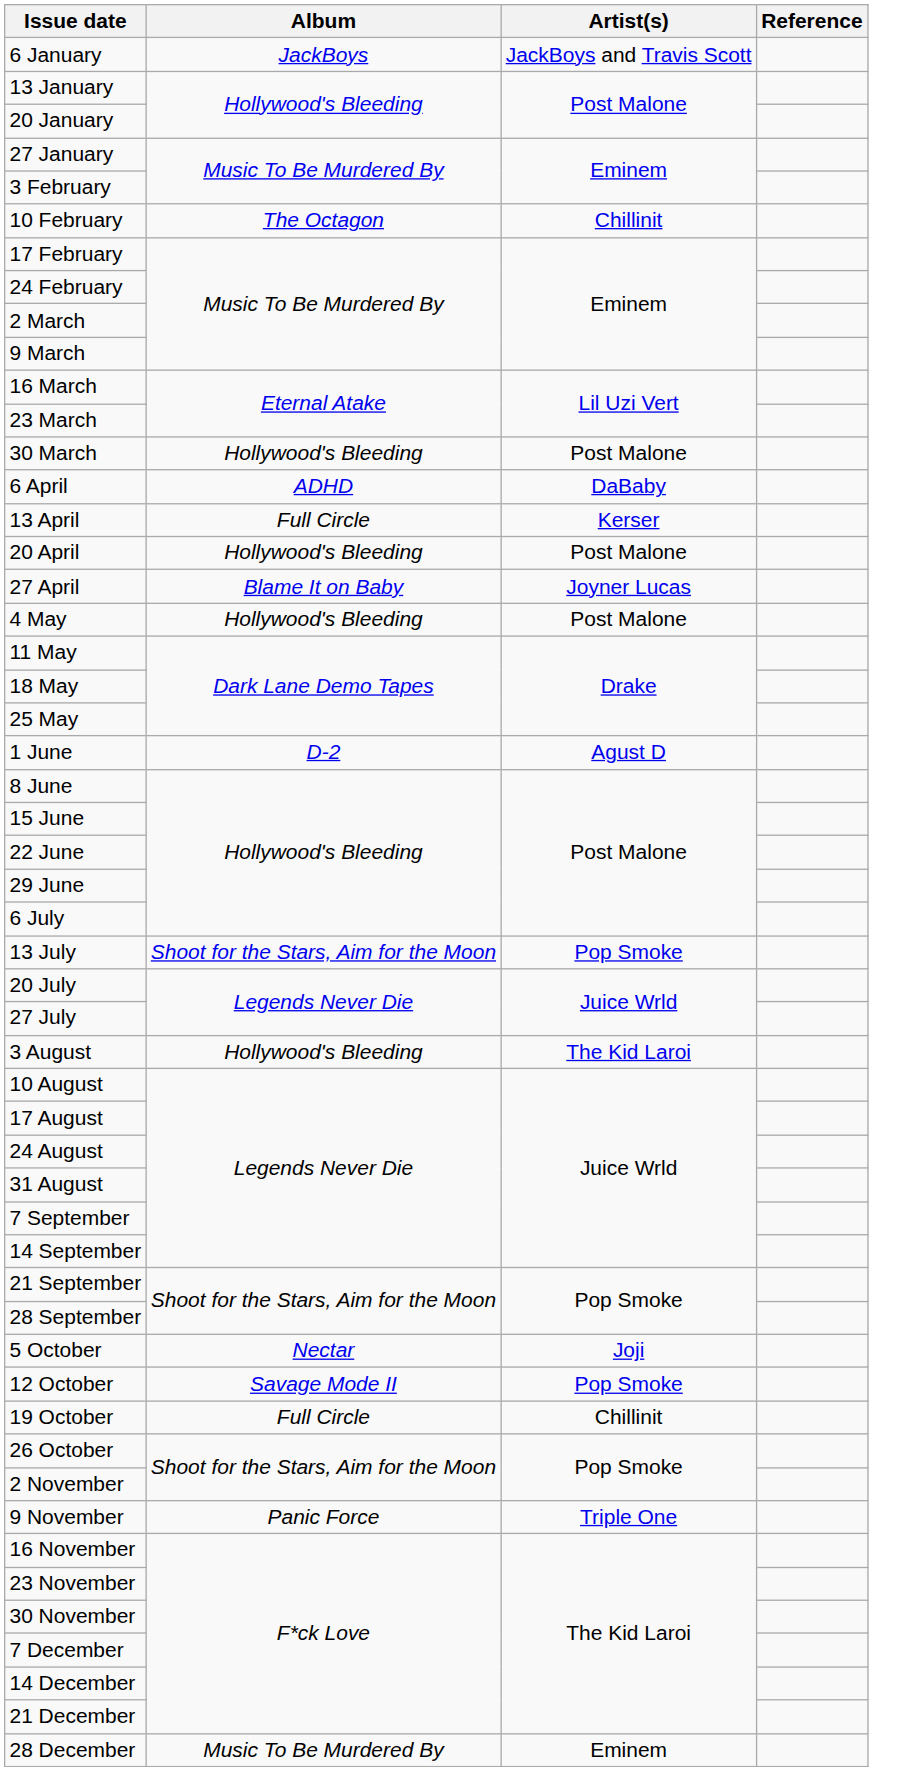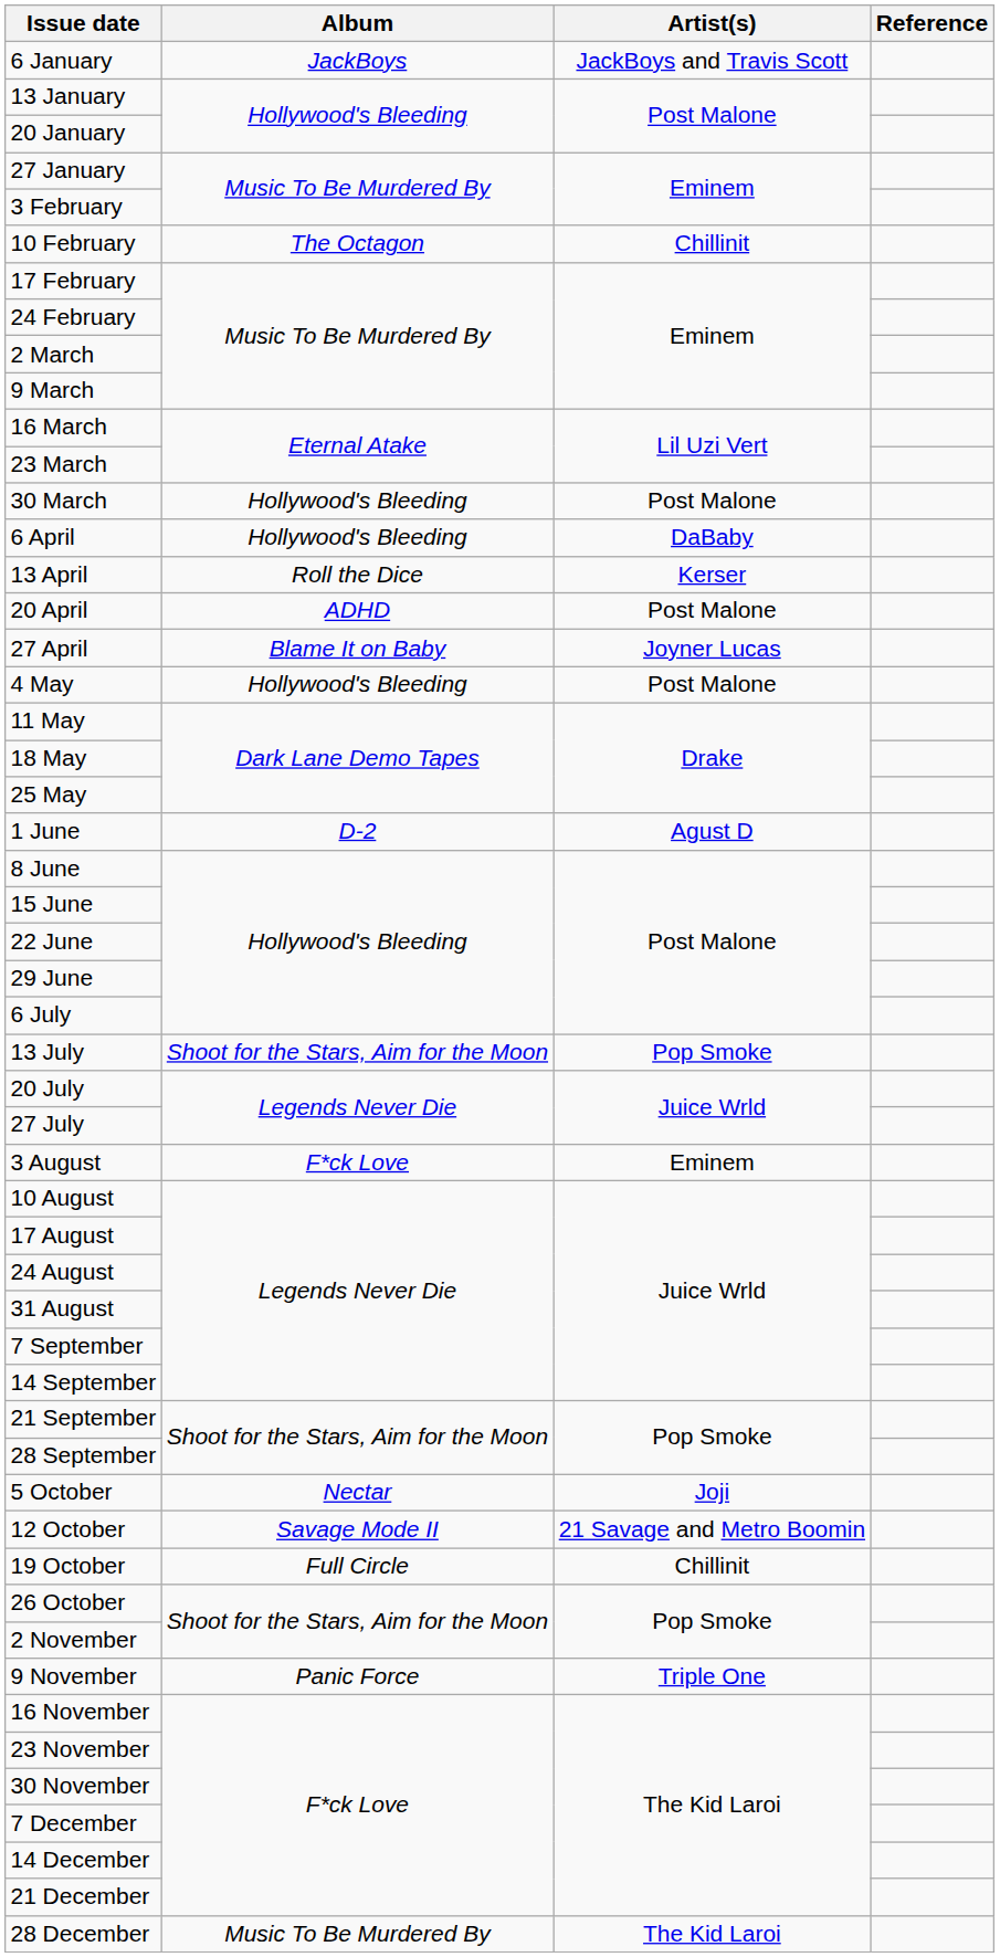 <table class="wikitable">
 <tr>
 <th>Issue date</th>
 <th>Album</th>
 <th>Artist(s)</th>
 <th>Reference</th>
 </tr>
 <tr>
 <td align="left">6 January</td>
 <td align="center"><em><a href='#'>JackBoys</a></em></td>
 <td align="center"><a href='#'>JackBoys</a> and <a href='#'>Travis Scott</a></td>
 <td align="center"></td>
 </tr>
 <tr>
 <td align="left">13 January</td>
 <td align="center" rowspan="2"><em><a href='#'>Hollywood's Bleeding</a></em></td>
 <td align="center" rowspan="2"><a href='#'>Post Malone</a></td>
 <td align="center"></td>
 </tr>
 <tr>
 <td align="left">20 January</td>
 <td align="center"></td>
 </tr>
 <tr>
 <td align="left">27 January</td>
 <td align="center" rowspan="2"><em><a href='#'>Music To Be Murdered By</a></em></td>
 <td align="center" rowspan="2"><a href='#'>Eminem</a></td>
 <td align="center"></td>
 </tr>
 <tr>
 <td align="left">3 February</td>
 <td align="center"></td>
 </tr>
 <tr>
 <td align="left">10 February</td>
 <td align="center"><em><a href='#'>The Octagon</a></em></td>
 <td align="center"><a href='#'>Chillinit</a></td>
 <td align="center"></td>
 </tr>
 <tr>
 <td align="left">17 February</td>
 <td align="center" rowspan="4"><em>Music To Be Murdered By</em></td>
 <td align="center" rowspan="4">Eminem</td>
 <td align="center"></td>
 </tr>
 <tr>
 <td align="left">24 February</td>
 <td align="center"></td>
 </tr>
 <tr>
 <td align="left">2 March</td>
 <td align="center"></td>
 </tr>
 <tr>
 <td align="left">9 March</td>
 <td align="center"></td>
 </tr>
 <tr>
 <td align="left">16 March</td>
 <td align="center" rowspan="2"><em><a href='#'>Eternal Atake</a></em></td>
 <td align="center" rowspan="2"><a href='#'>Lil Uzi Vert</a></td>
 <td align="center"></td>
 </tr>
 <tr>
 <td align="left">23 March</td>
 <td align="center"></td>
 </tr>
 <tr>
 <td align="left">30 March</td>
 <td align="center"><em>Hollywood's Bleeding</em></td>
 <td align="center">Post Malone</td>
 <td align="center"></td>
 </tr>
 <tr>
 <td align="left">6 April</td>
-<td align="center"><em><a href='#'>ADHD</a></em></td>
+<td align="center"><em>Hollywood's Bleeding</em></td>
 <td align="center"><a href='#'>DaBaby</a></td>
 <td align="center"></td>
 </tr>
 <tr>
 <td align="left">13 April</td>
-<td align="center"><em>Full Circle</em></td>
+<td align="center"><em>Roll the Dice</em></td>
 <td align="center"><a href='#'>Kerser</a></td>
 <td align="center"></td>
 </tr>
 <tr>
 <td align="left">20 April</td>
-<td align="center"><em>Hollywood's Bleeding</em></td>
+<td align="center"><em><a href='#'>ADHD</a></em></td>
 <td align="center">Post Malone</td>
 <td align="center"></td>
 </tr>
 <tr>
 <td align="left">27 April</td>
 <td align="center"><em><a href='#'>Blame It on Baby</a></em></td>
 <td align="center"><a href='#'>Joyner Lucas</a></td>
 <td align="center"></td>
 </tr>
 <tr>
 <td align="left">4 May</td>
 <td align="center"><em>Hollywood's Bleeding</em></td>
 <td align="center">Post Malone</td>
 <td align="center"></td>
 </tr>
 <tr>
 <td align="left">11 May</td>
 <td align="center" rowspan="3"><em><a href='#'>Dark Lane Demo Tapes</a></em></td>
 <td align="center" rowspan="3"><a href='#'>Drake</a></td>
 <td align="center"></td>
 </tr>
 <tr>
 <td align="left">18 May</td>
 <td align="center"></td>
 </tr>
 <tr>
 <td align="left">25 May</td>
 <td align="center"></td>
 </tr>
 <tr>
 <td align="left">1 June</td>
 <td align="center"><em><a href='#'>D-2</a></em></td>
 <td align="center"><a href='#'>Agust D</a></td>
 <td align="center"></td>
 </tr>
 <tr>
 <td align="left">8 June</td>
 <td align="center" rowspan="5"><em>Hollywood's Bleeding</em></td>
 <td align="center" rowspan="5">Post Malone</td>
 <td align="center"></td>
 </tr>
 <tr>
 <td align="left">15 June</td>
 <td align="center"></td>
 </tr>
 <tr>
 <td align="left">22 June</td>
 <td align="center"></td>
 </tr>
 <tr>
 <td align="left">29 June</td>
 <td align="center"></td>
 </tr>
 <tr>
 <td align="left">6 July</td>
 <td align="center"></td>
 </tr>
 <tr>
 <td align="left">13 July</td>
 <td align="center"><em><a href='#'>Shoot for the Stars, Aim for the Moon</a></em></td>
 <td align="center"><a href='#'>Pop Smoke</a></td>
 <td align="center"></td>
 </tr>
 <tr>
 <td align="left">20 July</td>
 <td align="center" rowspan="2"><em><a href='#'>Legends Never Die</a></em></td>
 <td align="center" rowspan="2"><a href='#'>Juice Wrld</a></td>
 <td align="center"></td>
 </tr>
 <tr>
 <td align="left">27 July</td>
 <td align="center"></td>
 </tr>
 <tr>
 <td align="left">3 August</td>
-<td align="center"><em>Hollywood's Bleeding</em></td>
-<td align="center"><a href='#'>The Kid Laroi</a></td>
+<td align="center"><em><a href='#'>F*ck Love</a></em></td>
+<td align="center">Eminem</td>
 <td align="center"></td>
 </tr>
 <tr>
 <td align="left">10 August</td>
 <td align="center" rowspan="6"><em>Legends Never Die</em></td>
 <td align="center" rowspan="6">Juice Wrld</td>
 <td align="center"></td>
 </tr>
 <tr>
 <td align="left">17 August</td>
 <td align="center"></td>
 </tr>
 <tr>
 <td align="left">24 August</td>
 <td align="center"></td>
 </tr>
 <tr>
 <td align="left">31 August</td>
 <td align="center"></td>
 </tr>
 <tr>
 <td align="left">7 September</td>
 <td align="center"></td>
 </tr>
 <tr>
 <td align="left">14 September</td>
 <td align="center"></td>
 </tr>
 <tr>
 <td align="left">21 September</td>
 <td align="center" rowspan="2"><em>Shoot for the Stars, Aim for the Moon</em></td>
 <td align="center" rowspan="2">Pop Smoke</td>
 <td align="center"></td>
 </tr>
 <tr>
 <td align="left">28 September</td>
 <td align="center"></td>
 </tr>
 <tr>
 <td align="left">5 October</td>
 <td align="center"><em><a href='#'>Nectar</a></em></td>
 <td align="center"><a href='#'>Joji</a></td>
 <td align="center"></td>
 </tr>
 <tr>
 <td align="left">12 October</td>
 <td align="center"><em><a href='#'>Savage Mode II</a></em></td>
-<td align="center"><a href='#'>Pop Smoke</a></td>
+<td align="center"><a href='#'>21 Savage</a> and <a href='#'>Metro Boomin</a></td>
 <td align="center"></td>
 </tr>
 <tr>
 <td align="left">19 October</td>
 <td align="center"><em>Full Circle</em></td>
 <td align="center">Chillinit</td>
 <td align="center"></td>
 </tr>
 <tr>
 <td align="left">26 October</td>
 <td align="center" rowspan="2"><em>Shoot for the Stars, Aim for the Moon</em></td>
 <td align="center" rowspan="2">Pop Smoke</td>
 <td align="center"></td>
 </tr>
 <tr>
 <td align="left">2 November</td>
 <td align="center"></td>
 </tr>
 <tr>
 <td align="left">9 November</td>
 <td align="center"><em>Panic Force</em></td>
 <td align="center"><a href='#'>Triple One</a></td>
 <td align="center"></td>
 </tr>
 <tr>
 <td align="left">16 November</td>
 <td align="center" rowspan="6"><em>F*ck Love</em></td>
 <td align="center" rowspan="6">The Kid Laroi</td>
 <td align="center"></td>
 </tr>
 <tr>
 <td align="left">23 November</td>
 <td align="center"></td>
 </tr>
 <tr>
 <td align="left">30 November</td>
 <td align="center"></td>
 </tr>
 <tr>
 <td align="left">7 December</td>
 <td align="center"></td>
 </tr>
 <tr>
 <td align="left">14 December</td>
 <td align="center"></td>
 </tr>
 <tr>
 <td align="left">21 December</td>
 <td align="center"></td>
 </tr>
 <tr>
 <td align="left">28 December</td>
 <td align="center"><em>Music To Be Murdered By</em></td>
-<td align="center">Eminem</td>
+<td align="center"><a href='#'>The Kid Laroi</a></td>
 <td align="center"></td>
 </tr>
 </table>
